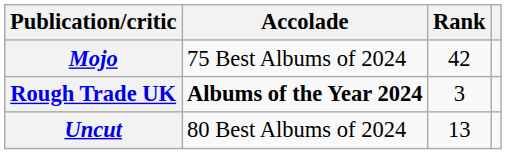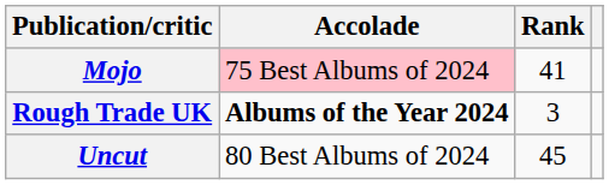 <table class="wikitable sortable plainrowheaders">
 <tr>
 <th scope="col">Publication/critic</th>
 <th scope="col">Accolade</th>
 <th scope="col">Rank</th>
 <th scope="col" class="unsortable"></th>
 </tr>
 <tr>
 <th scope="row"><em><a href='#'>Mojo</a></em></th>
-<td>75 Best Albums of 2024</td>
-<td style="text-align: center;">42</td>
+<td style="background: pink;">75 Best Albums of 2024</td>
+<td style="text-align: center;">41</td>
 <td style="text-align: center;"></td>
 </tr>
 <tr>
 <th scope="row"><a href='#'>Rough Trade UK</a></th>
 <td><strong>Albums of the Year 2024</strong></td>
 <td style="text-align: center;">3</td>
 <td style="text-align: center;"></td>
 </tr>
 <tr>
 <th scope="row"><em><a href='#'>Uncut</a></em></th>
 <td>80 Best Albums of 2024</td>
-<td style="text-align: center;">13</td>
+<td style="text-align: center;">45</td>
 <td style="text-align: center;"></td>
 </tr>
 </table>
